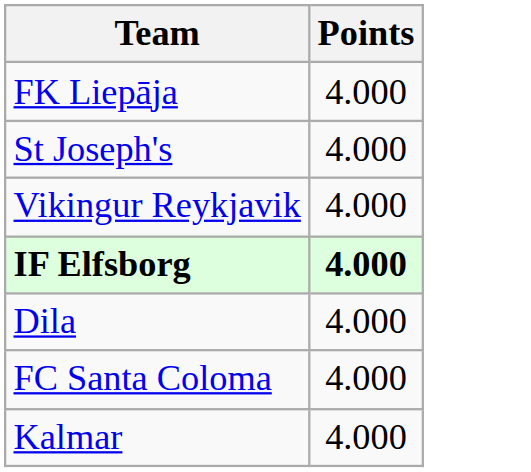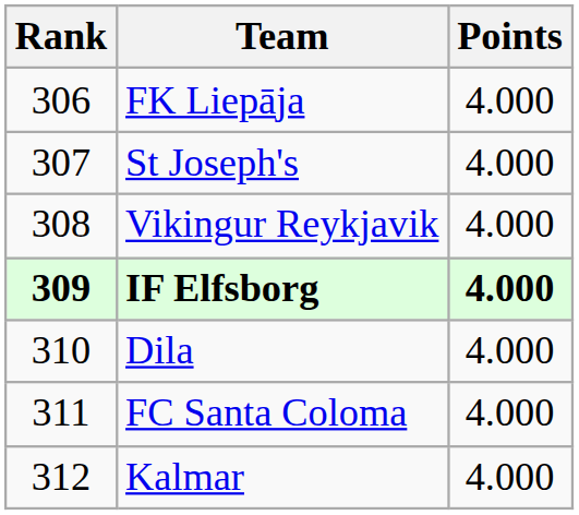 <table class="wikitable" style="text-align: center;">
 <tr>
+<th>Rank</th>
 <th>Team</th>
 <th>Points</th>
 </tr>
 <tr>
+<td>306</td>
 <td align=left> <a href='#'>FK Liepāja</a></td>
 <td>4.000</td>
 </tr>
 <tr>
+<td>307</td>
 <td align=left> <a href='#'>St Joseph's</a></td>
 <td>4.000</td>
 </tr>
 <tr>
+<td>308</td>
 <td align=left> <a href='#'>Vikingur Reykjavik</a></td>
 <td>4.000</td>
 </tr>
 <tr style="background:#dfd;">
+<td><strong>309</strong></td>
 <td align=left> <strong>IF Elfsborg</strong></td>
 <td><strong>4.000</strong></td>
 </tr>
 <tr>
+<td>310</td>
 <td align=left> <a href='#'>Dila</a></td>
 <td>4.000</td>
 </tr>
 <tr>
+<td>311</td>
 <td align=left> <a href='#'>FC Santa Coloma</a></td>
 <td>4.000</td>
 </tr>
 <tr>
+<td>312</td>
 <td align=left> <a href='#'>Kalmar</a></td>
 <td>4.000</td>
 </tr>
 </table>
